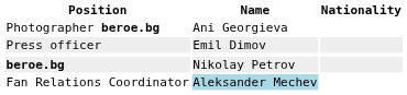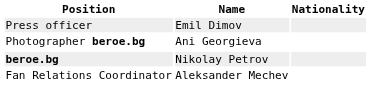 <table class="toccolours">
 <tr>
 <th bgcolor=>Position</th>
 <th bgcolor=>Name</th>
 <th bgcolor=>Nationality</th>
 </tr>
+<tr style="background:#eee;">
+<td>Press officer</td>
+<td>Emil Dimov</td>
+<td></td>
+</tr>
 <tr>
 <td>Photographer <strong>beroe.bg</strong></td>
 <td>Ani Georgieva</td>
-<td></td>
-</tr>
-<tr style="background:#eee;">
-<td>Press officer</td>
-<td>Emil Dimov</td>
 <td></td>
 </tr>
 <tr>
 </tr>
 <tr style="background:#eee;">
 <td><strong>beroe.bg</strong></td>
 <td>Nikolay Petrov</td>
 <td></td>
 </tr>
 <tr>
 <td>Fan Relations Coordinator</td>
-<td style="background: lightblue;">Aleksander Mechev</td>
+<td>Aleksander Mechev</td>
 <td></td>
 </tr>
 <tr>
 </tr>
 </table>
